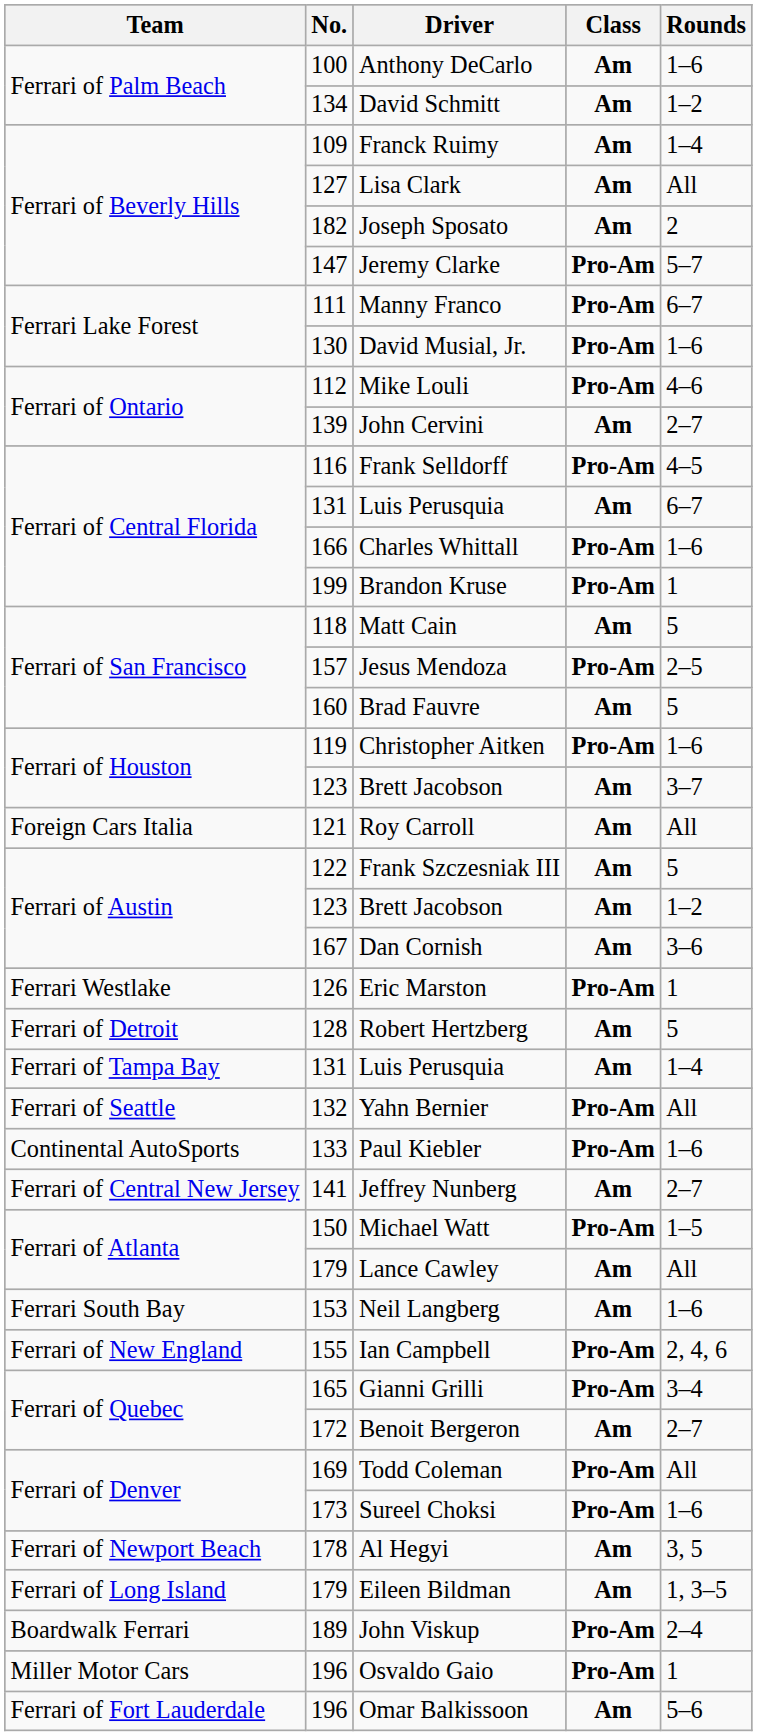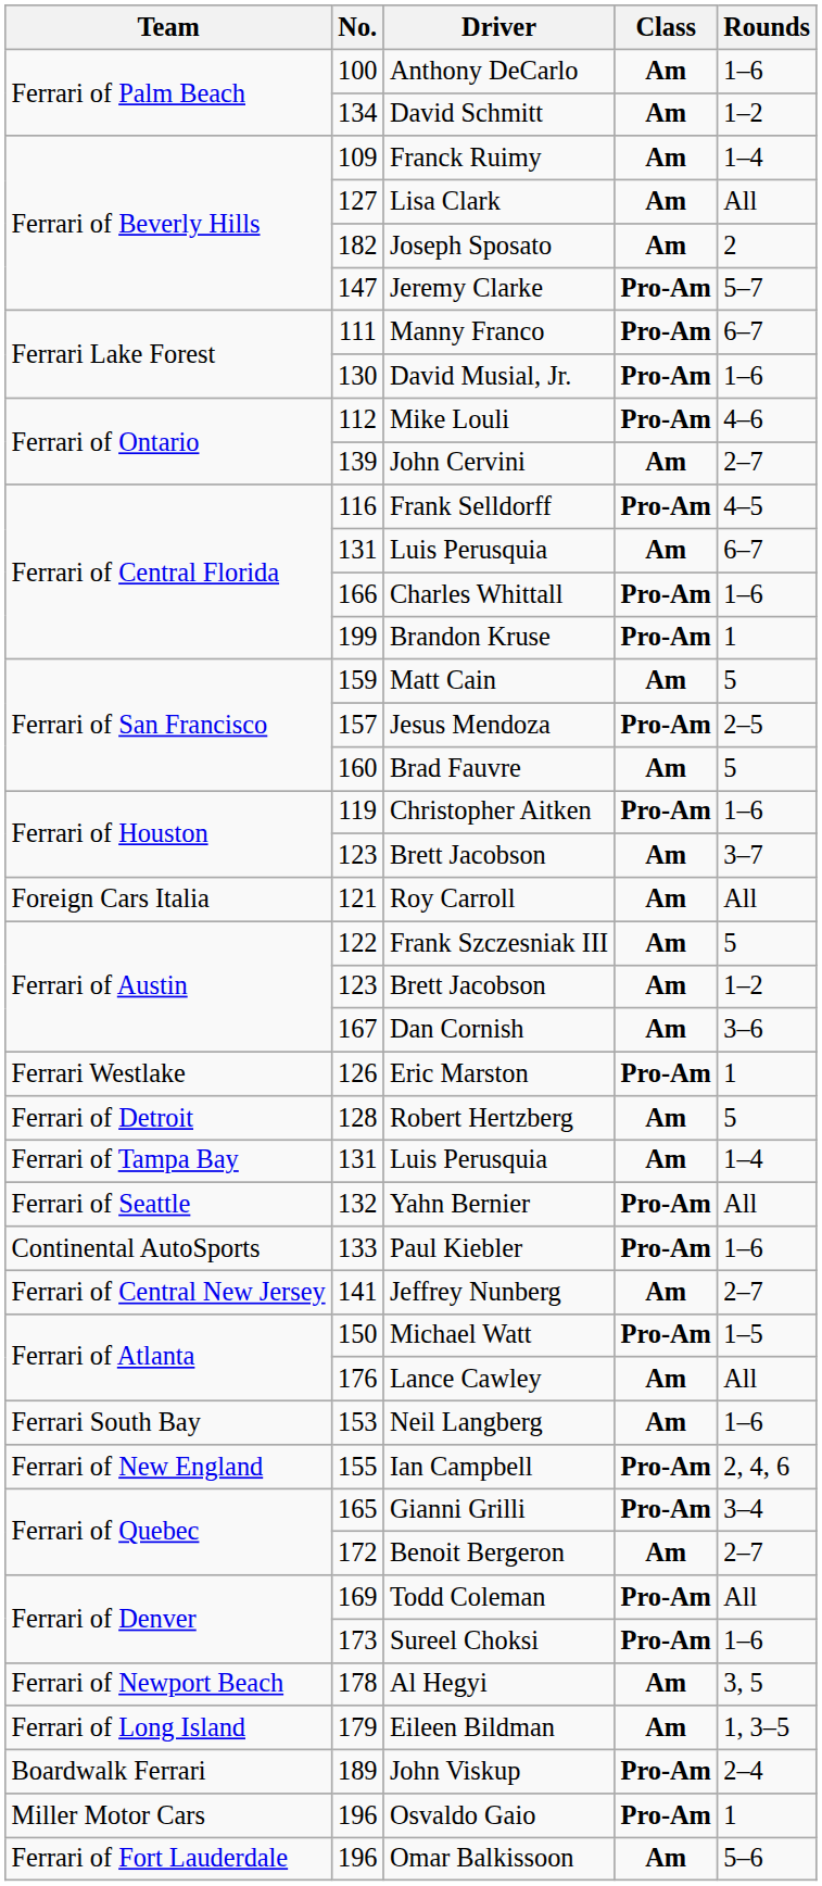 <table class="wikitable" style="font-size:90%;">
 <tr>
 <th>Team</th>
 <th>No.</th>
 <th>Driver</th>
 <th>Class</th>
 <th>Rounds</th>
 </tr>
 <tr>
 <td rowspan=2> Ferrari of <a href='#'>Palm Beach</a></td>
 <td align=center>100</td>
 <td> Anthony DeCarlo</td>
 <td align=center><strong><span>Am</span></strong></td>
 <td>1–6</td>
 </tr>
 <tr>
 <td align=center>134</td>
 <td> David Schmitt</td>
 <td align=center><strong><span>Am</span></strong></td>
 <td>1–2</td>
 </tr>
 <tr>
 <td rowspan=4> Ferrari of <a href='#'>Beverly Hills</a></td>
 <td align=center>109</td>
 <td> Franck Ruimy</td>
 <td align=center><strong><span>Am</span></strong></td>
 <td>1–4</td>
 </tr>
 <tr>
 <td align=center>127</td>
 <td> Lisa Clark</td>
 <td align=center><strong><span>Am</span></strong></td>
 <td>All</td>
 </tr>
 <tr>
 <td align=center>182</td>
 <td> Joseph Sposato</td>
 <td align=center><strong><span>Am</span></strong></td>
 <td>2</td>
 </tr>
 <tr>
 <td align=center>147</td>
 <td> Jeremy Clarke</td>
 <td align=center><strong><span>Pro-Am</span></strong></td>
 <td>5–7</td>
 </tr>
 <tr>
 <td rowspan=2> Ferrari Lake Forest</td>
 <td align=center>111</td>
 <td> Manny Franco</td>
 <td align=center><strong><span>Pro-Am</span></strong></td>
 <td>6–7</td>
 </tr>
 <tr>
 <td align=center>130</td>
 <td> David Musial, Jr.</td>
 <td align=center><strong><span>Pro-Am</span></strong></td>
 <td>1–6</td>
 </tr>
 <tr>
 <td rowspan=2> Ferrari of <a href='#'>Ontario</a></td>
 <td align=center>112</td>
 <td> Mike Louli</td>
 <td align=center><strong><span>Pro-Am</span></strong></td>
 <td>4–6</td>
 </tr>
 <tr>
 <td align=center>139</td>
 <td> John Cervini</td>
 <td align=center><strong><span>Am</span></strong></td>
 <td>2–7</td>
 </tr>
 <tr>
 <td rowspan=4> Ferrari of <a href='#'>Central Florida</a></td>
 <td align=center>116</td>
 <td> Frank Selldorff</td>
 <td align=center><strong><span>Pro-Am</span></strong></td>
 <td>4–5</td>
 </tr>
 <tr>
 <td align=center>131</td>
 <td> Luis Perusquia</td>
 <td align=center><strong><span>Am</span></strong></td>
 <td>6–7</td>
 </tr>
 <tr>
 <td align=center>166</td>
 <td> Charles Whittall</td>
 <td align=center><strong><span>Pro-Am</span></strong></td>
 <td>1–6</td>
 </tr>
 <tr>
 <td align=center>199</td>
 <td> Brandon Kruse</td>
 <td align=center><strong><span>Pro-Am</span></strong></td>
 <td>1</td>
 </tr>
 <tr>
 <td rowspan=3> Ferrari of <a href='#'>San Francisco</a></td>
-<td align=center>118</td>
+<td align=center>159</td>
 <td> Matt Cain</td>
 <td align=center><strong><span>Am</span></strong></td>
 <td>5</td>
 </tr>
 <tr>
 <td align=center>157</td>
 <td> Jesus Mendoza</td>
 <td align=center><strong><span>Pro-Am</span></strong></td>
 <td>2–5</td>
 </tr>
 <tr>
 <td align=center>160</td>
 <td> Brad Fauvre</td>
 <td align=center><strong><span>Am</span></strong></td>
 <td>5</td>
 </tr>
 <tr>
 <td rowspan=2> Ferrari of <a href='#'>Houston</a></td>
 <td align=center>119</td>
 <td> Christopher Aitken</td>
 <td align=center><strong><span>Pro-Am</span></strong></td>
 <td>1–6</td>
 </tr>
 <tr>
 <td align=center>123</td>
 <td> Brett Jacobson</td>
 <td align=center><strong><span>Am</span></strong></td>
 <td>3–7</td>
 </tr>
 <tr>
 <td> Foreign Cars Italia</td>
 <td align=center>121</td>
 <td> Roy Carroll</td>
 <td align=center><strong><span>Am</span></strong></td>
 <td>All</td>
 </tr>
 <tr>
 <td rowspan=3> Ferrari of <a href='#'>Austin</a></td>
 <td align=center>122</td>
 <td> Frank Szczesniak III</td>
 <td align=center><strong><span>Am</span></strong></td>
 <td>5</td>
 </tr>
 <tr>
 <td align=center>123</td>
 <td> Brett Jacobson</td>
 <td align=center><strong><span>Am</span></strong></td>
 <td>1–2</td>
 </tr>
 <tr>
 <td align=center>167</td>
 <td> Dan Cornish</td>
 <td align=center><strong><span>Am</span></strong></td>
 <td>3–6</td>
 </tr>
 <tr>
 <td> Ferrari Westlake</td>
 <td align=center>126</td>
 <td> Eric Marston</td>
 <td align=center><strong><span>Pro-Am</span></strong></td>
 <td>1</td>
 </tr>
 <tr>
 <td> Ferrari of <a href='#'>Detroit</a></td>
 <td align=center>128</td>
 <td> Robert Hertzberg</td>
 <td align=center><strong><span>Am</span></strong></td>
 <td>5</td>
 </tr>
 <tr>
 <td> Ferrari of <a href='#'>Tampa Bay</a></td>
 <td align=center>131</td>
 <td> Luis Perusquia</td>
 <td align=center><strong><span>Am</span></strong></td>
 <td>1–4</td>
 </tr>
 <tr>
 <td> Ferrari of <a href='#'>Seattle</a></td>
 <td align=center>132</td>
 <td> Yahn Bernier</td>
 <td align=center><strong><span>Pro-Am</span></strong></td>
 <td>All</td>
 </tr>
 <tr>
 <td> Continental AutoSports</td>
 <td align=center>133</td>
 <td> Paul Kiebler</td>
 <td align=center><strong><span>Pro-Am</span></strong></td>
 <td>1–6</td>
 </tr>
 <tr>
 <td> Ferrari of <a href='#'>Central New Jersey</a></td>
 <td align=center>141</td>
 <td> Jeffrey Nunberg</td>
 <td align=center><strong><span>Am</span></strong></td>
 <td>2–7</td>
 </tr>
 <tr>
 <td rowspan=2> Ferrari of <a href='#'>Atlanta</a></td>
 <td align=center>150</td>
 <td> Michael Watt</td>
 <td align=center><strong><span>Pro-Am</span></strong></td>
 <td>1–5</td>
 </tr>
 <tr>
-<td align=center>179</td>
+<td align=center>176</td>
 <td> Lance Cawley</td>
 <td align=center><strong><span>Am</span></strong></td>
 <td>All</td>
 </tr>
 <tr>
 <td> Ferrari South Bay</td>
 <td align=center>153</td>
 <td> Neil Langberg</td>
 <td align=center><strong><span>Am</span></strong></td>
 <td>1–6</td>
 </tr>
 <tr>
 <td> Ferrari of <a href='#'>New England</a></td>
 <td align=center>155</td>
 <td> Ian Campbell</td>
 <td align=center><strong><span>Pro-Am</span></strong></td>
 <td>2, 4, 6</td>
 </tr>
 <tr>
 <td rowspan=2> Ferrari of <a href='#'>Quebec</a></td>
 <td align=center>165</td>
 <td> Gianni Grilli</td>
 <td align=center><strong><span>Pro-Am</span></strong></td>
 <td>3–4</td>
 </tr>
 <tr>
 <td align=center>172</td>
 <td> Benoit Bergeron</td>
 <td align=center><strong><span>Am</span></strong></td>
 <td>2–7</td>
 </tr>
 <tr>
 <td rowspan=2> Ferrari of <a href='#'>Denver</a></td>
 <td align=center>169</td>
 <td> Todd Coleman</td>
 <td align=center><strong><span>Pro-Am</span></strong></td>
 <td>All</td>
 </tr>
 <tr>
 <td align=center>173</td>
 <td> Sureel Choksi</td>
 <td align=center><strong><span>Pro-Am</span></strong></td>
 <td>1–6</td>
 </tr>
 <tr>
 <td> Ferrari of <a href='#'>Newport Beach</a></td>
 <td align=center>178</td>
 <td> Al Hegyi</td>
 <td align=center><strong><span>Am</span></strong></td>
 <td>3, 5</td>
 </tr>
 <tr>
 <td> Ferrari of <a href='#'>Long Island</a></td>
 <td align=center>179</td>
 <td> Eileen Bildman</td>
 <td align=center><strong><span>Am</span></strong></td>
 <td>1, 3–5</td>
 </tr>
 <tr>
 <td> Boardwalk Ferrari</td>
 <td align=center>189</td>
 <td> John Viskup</td>
 <td align=center><strong><span>Pro-Am</span></strong></td>
 <td>2–4</td>
 </tr>
 <tr>
 <td> Miller Motor Cars</td>
 <td align=center>196</td>
 <td> Osvaldo Gaio</td>
 <td align=center><strong><span>Pro-Am</span></strong></td>
 <td>1</td>
 </tr>
 <tr>
 <td> Ferrari of <a href='#'>Fort Lauderdale</a></td>
 <td align=cente>196</td>
 <td> Omar Balkissoon</td>
 <td align=center><strong><span>Am</span></strong></td>
 <td>5–6</td>
 </tr>
 </table>
